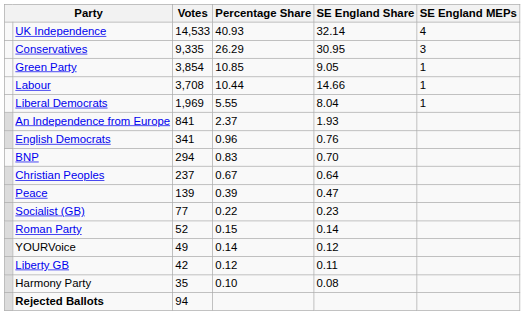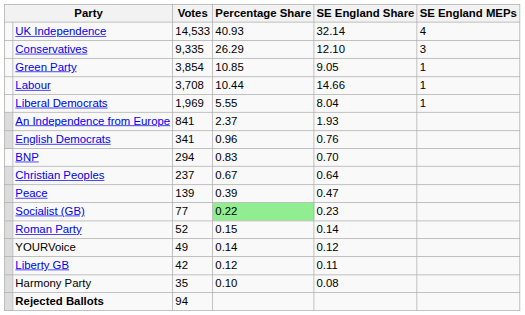 <table class="wikitable">
 <tr>
 <th colspan="2">Party</th>
 <th>Votes</th>
 <th>Percentage Share</th>
 <th>SE England Share</th>
 <th>SE England MEPs</th>
 </tr>
 <tr>
 <td></td>
 <td><a href='#'>UK Independence</a></td>
 <td>14,533</td>
 <td>40.93</td>
 <td>32.14</td>
 <td>4</td>
 </tr>
 <tr>
 <td></td>
 <td><a href='#'>Conservatives</a></td>
 <td>9,335</td>
 <td>26.29</td>
-<td>30.95</td>
+<td>12.10</td>
 <td>3</td>
 </tr>
 <tr>
 <td></td>
 <td><a href='#'>Green Party</a></td>
 <td>3,854</td>
 <td>10.85</td>
 <td>9.05</td>
 <td>1</td>
 </tr>
 <tr>
 <td></td>
 <td><a href='#'>Labour</a></td>
 <td>3,708</td>
 <td>10.44</td>
 <td>14.66</td>
 <td>1</td>
 </tr>
 <tr>
 <td></td>
 <td><a href='#'>Liberal Democrats</a></td>
 <td>1,969</td>
 <td>5.55</td>
 <td>8.04</td>
 <td>1</td>
 </tr>
 <tr>
 <td bgcolor="gainsboro"> </td>
 <td><a href='#'>An Independence from Europe</a></td>
 <td>841</td>
 <td>2.37</td>
 <td>1.93</td>
 <td></td>
 </tr>
 <tr>
 <td bgcolor="gainsboro"> </td>
 <td><a href='#'>English Democrats</a></td>
 <td>341</td>
 <td>0.96</td>
 <td>0.76</td>
 <td></td>
 </tr>
 <tr>
 <td></td>
 <td><a href='#'>BNP</a></td>
 <td>294</td>
 <td>0.83</td>
 <td>0.70</td>
 <td></td>
 </tr>
 <tr>
 <td bgcolor="gainsboro"> </td>
 <td><a href='#'>Christian Peoples</a></td>
 <td>237</td>
 <td>0.67</td>
 <td>0.64</td>
 <td></td>
 </tr>
 <tr>
 <td bgcolor="gainsboro"> </td>
 <td><a href='#'>Peace</a></td>
 <td>139</td>
 <td>0.39</td>
 <td>0.47</td>
 <td></td>
 </tr>
 <tr>
 <td bgcolor="gainsboro"> </td>
 <td><a href='#'>Socialist (GB)</a></td>
 <td>77</td>
-<td>0.22</td>
+<td style="background: lightgreen;">0.22</td>
 <td>0.23</td>
 <td></td>
 </tr>
 <tr>
 <td bgcolor="gainsboro"> </td>
 <td><a href='#'>Roman Party</a></td>
 <td>52</td>
 <td>0.15</td>
 <td>0.14</td>
 <td></td>
 </tr>
 <tr>
 <td bgcolor="gainsboro"> </td>
 <td>YOURVoice</td>
 <td>49</td>
 <td>0.14</td>
 <td>0.12</td>
 <td></td>
 </tr>
 <tr>
 <td bgcolor="gainsboro"> </td>
 <td><a href='#'>Liberty GB</a></td>
 <td>42</td>
 <td>0.12</td>
 <td>0.11</td>
 <td></td>
 </tr>
 <tr>
 <td bgcolor="gainsboro"> </td>
 <td>Harmony Party</td>
 <td>35</td>
 <td>0.10</td>
 <td>0.08</td>
 <td></td>
 </tr>
 <tr>
 <td bgcolor="gainsboro"> </td>
 <td><strong>Rejected Ballots</strong></td>
 <td>94</td>
 <td></td>
 <td></td>
 <td></td>
 </tr>
 </table>
